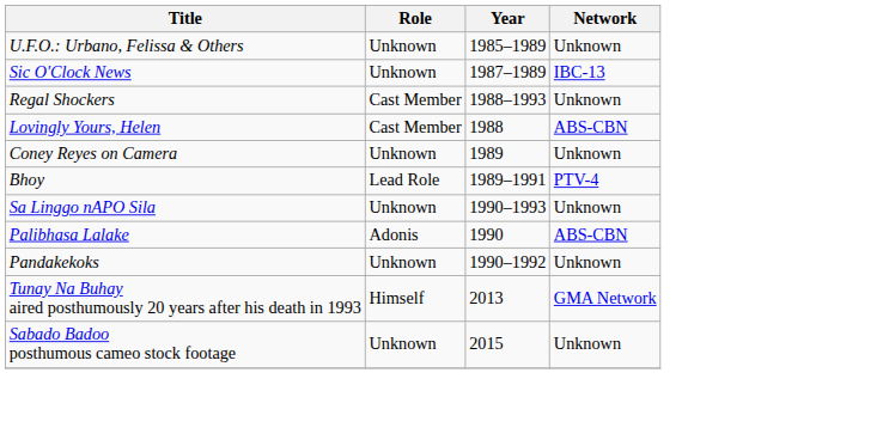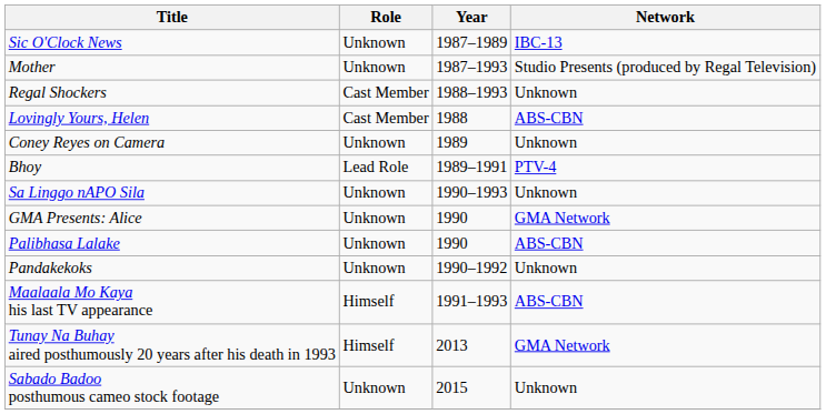 <table class="wikitable table">
 <tr>
 <th>Title</th>
 <th>Role</th>
 <th>Year</th>
 <th>Network</th>
 </tr>
 <tr>
-<td><em>U.F.O.: Urbano, Felissa & Others</em></td>
-<td>Unknown</td>
-<td>1985–1989</td>
-<td>Unknown</td>
-</tr>
-<tr>
 <td><em><a href='#'>Sic O'Clock News</a></em></td>
 <td>Unknown</td>
 <td>1987–1989</td>
 <td><a href='#'>IBC-13</a></td>
+</tr>
+<tr>
+<td><em>Mother</em></td>
+<td>Unknown</td>
+<td>1987–1993</td>
+<td>Studio Presents (produced by Regal Television)</td>
 </tr>
 <tr>
 <td><em>Regal Shockers</em></td>
 <td>Cast Member</td>
 <td>1988–1993</td>
 <td>Unknown</td>
 </tr>
 <tr>
 <td><em><a href='#'>Lovingly Yours, Helen</a></em></td>
 <td>Cast Member</td>
 <td>1988</td>
 <td><a href='#'>ABS-CBN</a></td>
 </tr>
 <tr>
 <td><em>Coney Reyes on Camera</em></td>
 <td>Unknown</td>
 <td>1989</td>
 <td>Unknown</td>
 </tr>
 <tr>
 <td><em>Bhoy</em></td>
 <td>Lead Role</td>
 <td>1989–1991</td>
 <td><a href='#'>PTV-4</a></td>
 </tr>
 <tr>
 <td><em><a href='#'>Sa Linggo nAPO Sila</a></em></td>
 <td>Unknown</td>
 <td>1990–1993</td>
 <td>Unknown</td>
 </tr>
 <tr>
+<td><em>GMA Presents: Alice</em></td>
+<td>Unknown</td>
+<td>1990</td>
+<td><a href='#'>GMA Network</a></td>
+</tr>
+<tr>
 <td><em><a href='#'>Palibhasa Lalake</a></em></td>
-<td>Adonis</td>
+<td>Unknown</td>
 <td>1990</td>
 <td><a href='#'>ABS-CBN</a></td>
 </tr>
 <tr>
 <td><em>Pandakekoks</em></td>
 <td>Unknown</td>
 <td>1990–1992</td>
 <td>Unknown</td>
+</tr>
+<tr>
+<td><em><a href='#'>Maalaala Mo Kaya</a></em><br>his last TV appearance</td>
+<td>Himself</td>
+<td>1991–1993</td>
+<td><a href='#'>ABS-CBN</a></td>
 </tr>
 <tr>
 <td><em><a href='#'>Tunay Na Buhay</a></em><br>aired posthumously 20 years after his death in 1993</td>
 <td>Himself</td>
 <td>2013</td>
 <td><a href='#'>GMA Network</a></td>
 </tr>
 <tr>
 <td><em><a href='#'>Sabado Badoo</a></em><br>posthumous cameo stock footage</td>
 <td>Unknown</td>
 <td>2015</td>
 <td>Unknown</td>
 </tr>
 <tr>
 </tr>
 </table>
